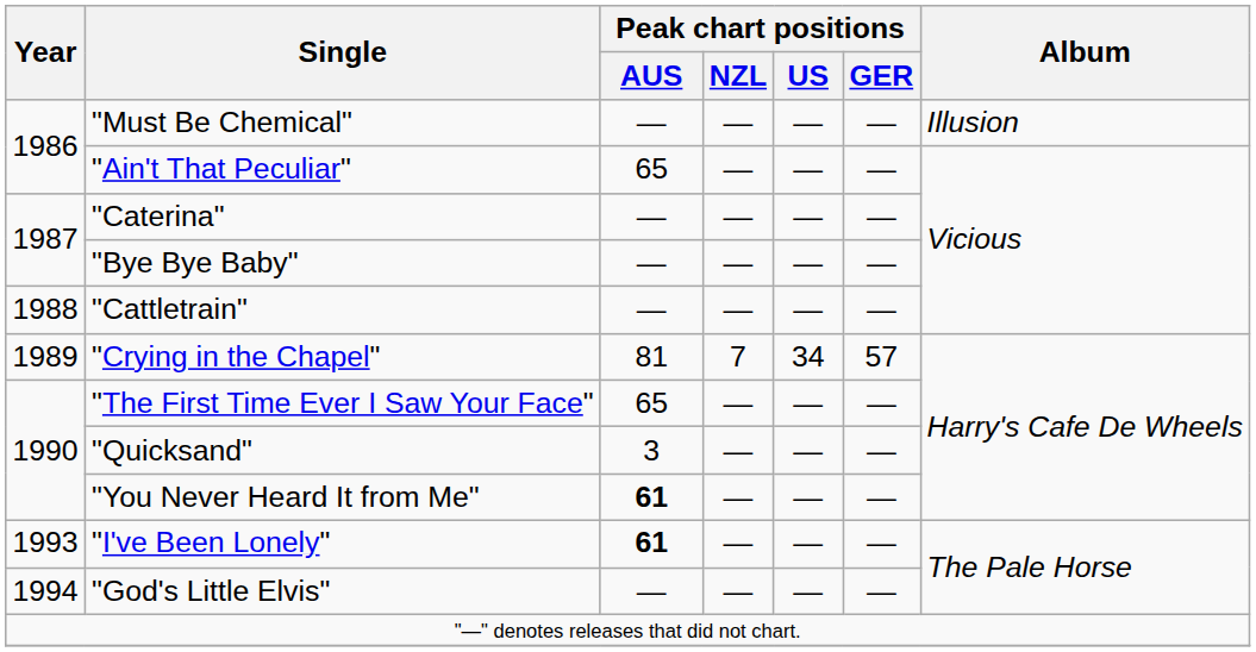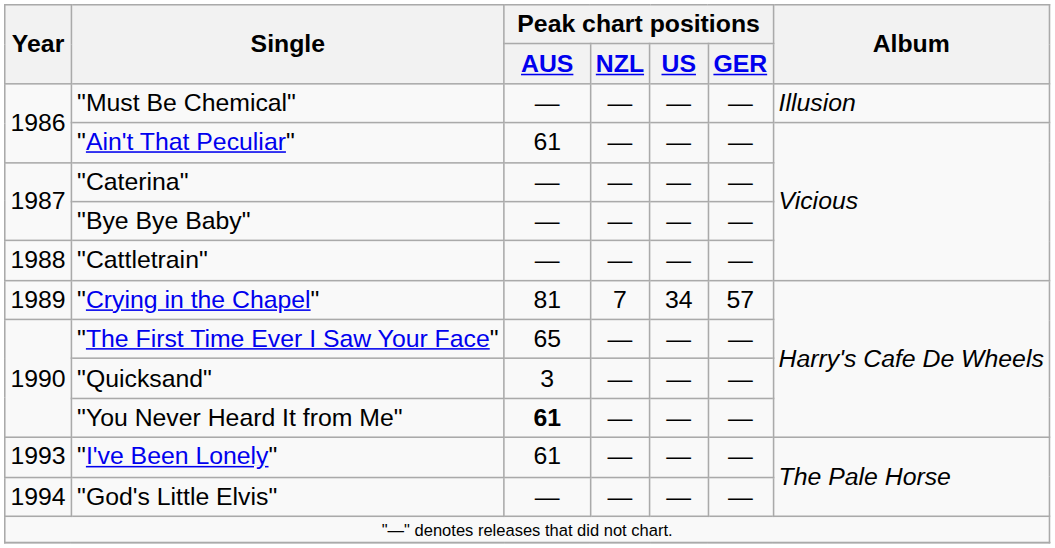 <table class="wikitable">
 <tr>
 <th rowspan="2"><strong>Year</strong></th>
 <th rowspan="2"><strong>Single</strong></th>
 <th colspan="4"><strong>Peak chart positions</strong></th>
 <th rowspan="2"><strong>Album</strong></th>
 </tr>
 <tr>
 <th style="width:3em"><a href='#'>AUS</a><br></th>
 <th width="30"><a href='#'>NZL</a><br></th>
 <th width="30"><a href='#'>US</a></th>
 <th width="30"><a href='#'>GER</a></th>
 </tr>
 <tr>
 <td rowspan="2">1986</td>
 <td align="left">"Must Be Chemical"</td>
 <td align="center">—</td>
 <td align="center">—</td>
 <td align="center">—</td>
 <td align="center">—</td>
 <td rowspan="1"><em>Illusion</em></td>
 </tr>
 <tr>
 <td align="left">"<a href='#'>Ain't That Peculiar</a>"</td>
-<td align="center">65</td>
+<td align="center">61</td>
 <td align="center">—</td>
 <td align="center">—</td>
 <td align="center">—</td>
 <td rowspan="4"><em>Vicious</em></td>
 </tr>
 <tr>
 <td rowspan="2">1987</td>
 <td align="left">"Caterina"</td>
 <td align="center">—</td>
 <td align="center">—</td>
 <td align="center">—</td>
 <td align="center">—</td>
 </tr>
 <tr>
 <td align="left">"Bye Bye Baby"</td>
 <td align="center">—</td>
 <td align="center">—</td>
 <td align="center">—</td>
 <td align="center">—</td>
 </tr>
 <tr>
 <td>1988</td>
 <td align="left">"Cattletrain"</td>
 <td align="center">—</td>
 <td align="center">—</td>
 <td align="center">—</td>
 <td align="center">—</td>
 </tr>
 <tr>
 <td>1989</td>
 <td align="left">"<a href='#'>Crying in the Chapel</a>"</td>
 <td align="center">81</td>
 <td align="center">7</td>
 <td align="center">34</td>
 <td align="center">57</td>
 <td rowspan="4"><em>Harry's Cafe De Wheels</em></td>
 </tr>
 <tr>
 <td rowspan="3">1990</td>
 <td align="left">"<a href='#'>The First Time Ever I Saw Your Face</a>"</td>
 <td align="center">65</td>
 <td align="center">—</td>
 <td align="center">—</td>
 <td align="center">—</td>
 </tr>
 <tr>
 <td align="left">"Quicksand"</td>
 <td align="center">3</td>
 <td align="center">—</td>
 <td align="center">—</td>
 <td align="center">—</td>
 </tr>
 <tr>
 <td align="left">"You Never Heard It from Me"</td>
 <td align="center"><strong>61</strong></td>
 <td align="center">—</td>
 <td align="center">—</td>
 <td align="center">—</td>
 </tr>
 <tr>
 <td>1993</td>
 <td align="left">"<a href='#'>I've Been Lonely</a>"</td>
-<td align="center"><strong>61</strong></td>
+<td align="center">61</td>
 <td align="center">—</td>
 <td align="center">—</td>
 <td align="center">—</td>
 <td rowspan="2"><em>The Pale Horse</em></td>
 </tr>
 <tr>
 <td>1994</td>
 <td align="left">"God's Little Elvis"</td>
 <td align="center">—</td>
 <td align="center">—</td>
 <td align="center">—</td>
 <td align="center">—</td>
 </tr>
 <tr>
 <td align="center" colspan="7" style="font-size: 8pt">"—" denotes releases that did not chart.</td>
 </tr>
 <tr>
 </tr>
 </table>
